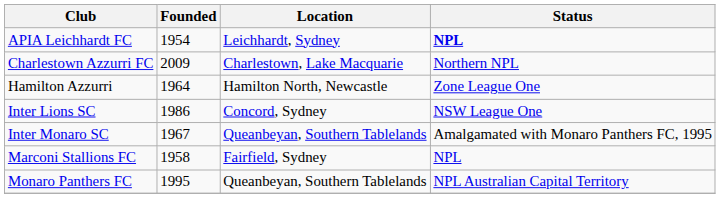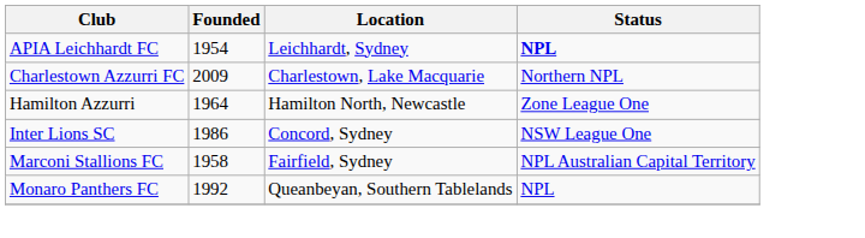 <table class="wikitable sortable">
 <tr>
 <th>Club</th>
 <th>Founded</th>
 <th>Location</th>
 <th>Status</th>
 </tr>
 <tr>
 <td><a href='#'>APIA Leichhardt FC</a></td>
 <td>1954</td>
 <td><a href='#'>Leichhardt</a>, <a href='#'>Sydney</a></td>
 <td><strong><a href='#'>NPL</a></strong></td>
 </tr>
 <tr>
 <td><a href='#'>Charlestown Azzurri FC</a></td>
 <td>2009</td>
 <td><a href='#'>Charlestown</a>, <a href='#'>Lake Macquarie</a></td>
 <td><a href='#'>Northern NPL</a></td>
 </tr>
 <tr>
 <td>Hamilton Azzurri</td>
 <td>1964</td>
 <td>Hamilton North, Newcastle</td>
 <td><a href='#'>Zone League One</a></td>
 </tr>
 <tr>
 <td><a href='#'>Inter Lions SC</a></td>
 <td>1986</td>
 <td><a href='#'>Concord</a>, Sydney</td>
 <td><a href='#'>NSW League One</a></td>
 </tr>
 <tr>
-<td><a href='#'>Inter Monaro SC</a></td>
-<td>1967</td>
-<td><a href='#'>Queanbeyan</a>, <a href='#'>Southern Tablelands</a></td>
-<td>Amalgamated with Monaro Panthers FC, 1995</td>
-</tr>
-<tr>
 <td><a href='#'>Marconi Stallions FC</a></td>
 <td>1958</td>
 <td><a href='#'>Fairfield</a>, Sydney</td>
-<td><a href='#'>NPL</a></td>
+<td><a href='#'>NPL Australian Capital Territory</a></td>
 </tr>
 <tr>
 <td><a href='#'>Monaro Panthers FC</a></td>
-<td>1995</td>
+<td>1992</td>
 <td>Queanbeyan, Southern Tablelands</td>
-<td><a href='#'>NPL Australian Capital Territory</a></td>
+<td><a href='#'>NPL</a></td>
 </tr>
 <tr>
 </tr>
 </table>
